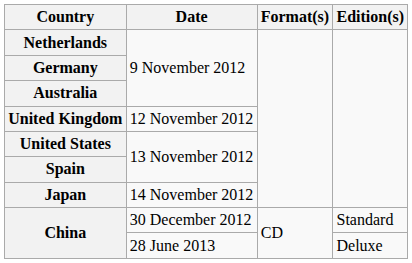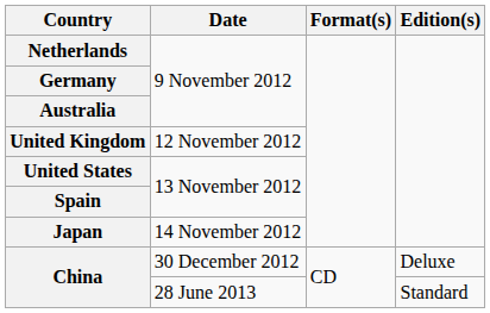 <table class="wikitable plainrowheaders">
 <tr>
 <th scope="col">Country</th>
 <th>Date</th>
 <th>Format(s)</th>
 <th>Edition(s)</th>
 </tr>
 <tr>
 <th scope="row">Netherlands</th>
 <td rowspan="3">9 November 2012</td>
 <td rowspan="7"></td>
 <td rowspan="7"></td>
 </tr>
 <tr>
 <th scope="row">Germany</th>
 </tr>
 <tr>
 <th scope="row">Australia</th>
 </tr>
 <tr>
 <th scope="row">United Kingdom</th>
 <td>12 November 2012</td>
 </tr>
 <tr>
 <th scope="row">United States</th>
 <td rowspan="2">13 November 2012</td>
 </tr>
 <tr>
 <th scope="row">Spain</th>
 </tr>
 <tr>
 <th scope="row">Japan</th>
 <td>14 November 2012</td>
 </tr>
 <tr>
 <th scope="row" rowspan="2">China</th>
 <td>30 December 2012</td>
 <td rowspan="2">CD</td>
-<td>Standard</td>
+<td>Deluxe</td>
 </tr>
 <tr>
 <td>28 June 2013</td>
-<td>Deluxe</td>
+<td>Standard</td>
 </tr>
 </table>
